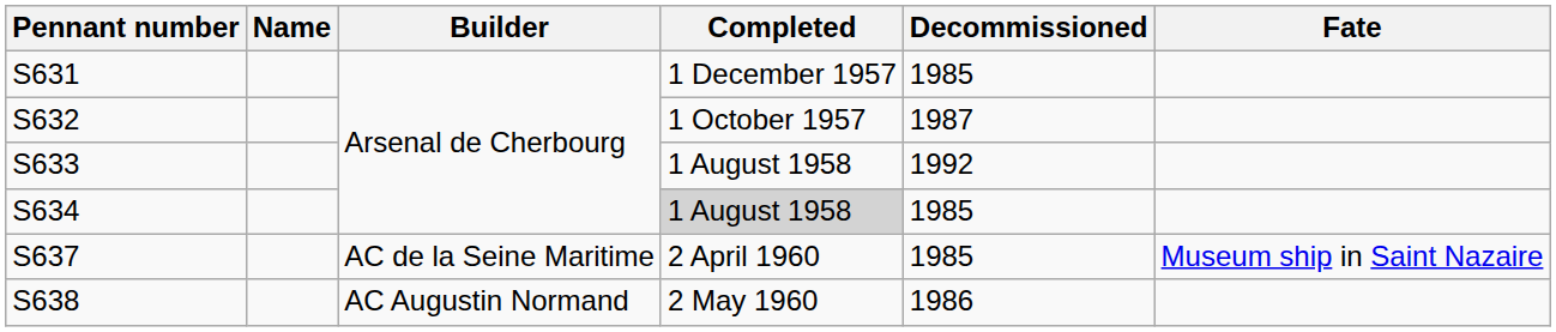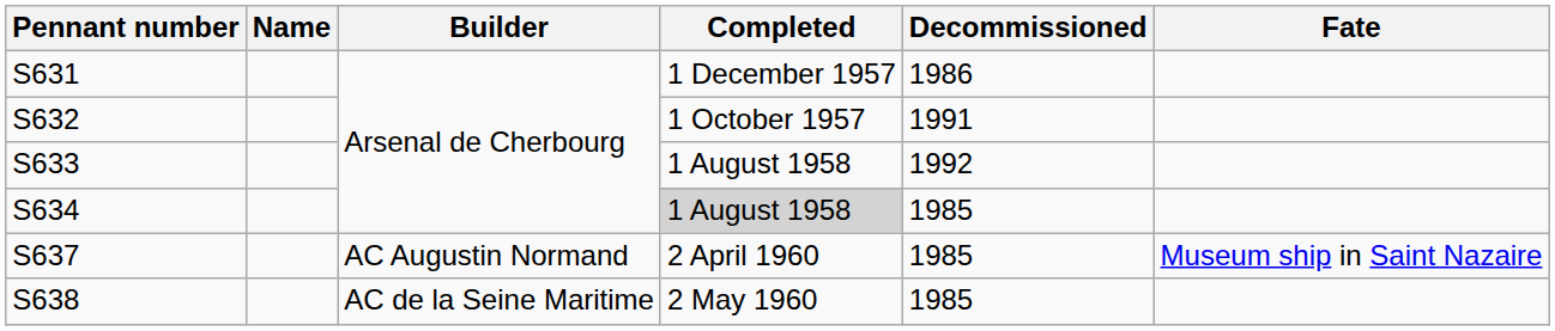 <table class="wikitable">
 <tr>
 <th>Pennant number</th>
 <th>Name</th>
 <th>Builder</th>
 <th>Completed</th>
 <th>Decommissioned</th>
 <th>Fate</th>
 </tr>
 <tr>
 <td>S631</td>
 <td></td>
 <td rowspan=4>Arsenal de Cherbourg</td>
 <td>1 December 1957</td>
-<td>1985</td>
+<td>1986</td>
 <td></td>
 </tr>
 <tr>
 <td>S632</td>
 <td></td>
 <td>1 October 1957</td>
-<td>1987</td>
+<td>1991</td>
 <td></td>
 </tr>
 <tr>
 <td>S633</td>
 <td></td>
 <td>1 August 1958</td>
 <td>1992</td>
 <td></td>
 </tr>
 <tr>
 <td>S634</td>
 <td></td>
 <td style="background: lightgrey;">1 August 1958</td>
 <td>1985</td>
 <td></td>
 </tr>
 <tr>
 <td>S637</td>
 <td></td>
-<td>AC de la Seine Maritime</td>
+<td>AC Augustin Normand</td>
 <td>2 April 1960</td>
 <td>1985</td>
 <td><a href='#'>Museum ship</a> in <a href='#'>Saint Nazaire</a></td>
 </tr>
 <tr>
 <td>S638</td>
 <td></td>
-<td>AC Augustin Normand</td>
+<td>AC de la Seine Maritime</td>
 <td>2 May 1960</td>
-<td>1986</td>
+<td>1985</td>
 <td></td>
 </tr>
 </table>
